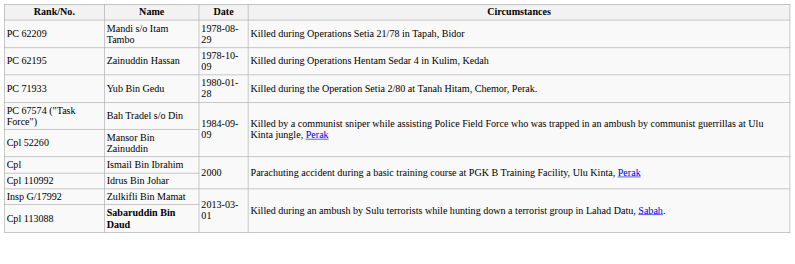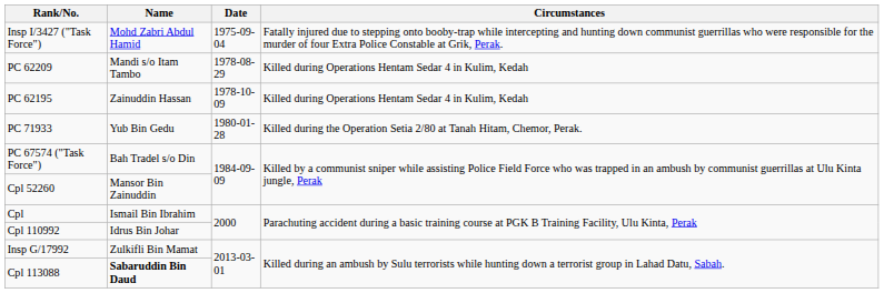 <table class="wikitable ">
 <tr>
 <th>Rank/No.</th>
 <th>Name</th>
 <th>Date</th>
 <th>Circumstances</th>
 </tr>
 <tr>
+<td>Insp I/3427 ("Task Force")</td>
+<td><a href='#'>Mohd Zabri Abdul Hamid</a></td>
+<td>1975-09-04</td>
+<td>Fatally injured due to stepping onto booby-trap while intercepting and hunting down communist guerrillas who were responsible for the murder of four Extra Police Constable at Grik, <a href='#'>Perak</a>.</td>
+</tr>
+<tr>
 <td>PC 62209</td>
 <td>Mandi s/o Itam Tambo</td>
 <td>1978-08-29</td>
-<td>Killed during Operations Setia 21/78 in Tapah, Bidor</td>
+<td>Killed during Operations Hentam Sedar 4 in Kulim, Kedah</td>
 </tr>
 <tr>
 <td>PC 62195</td>
 <td>Zainuddin Hassan</td>
 <td>1978-10-09</td>
 <td>Killed during Operations Hentam Sedar 4 in Kulim, Kedah</td>
 </tr>
 <tr>
 <td>PC 71933</td>
 <td>Yub Bin Gedu</td>
 <td>1980-01-28</td>
 <td>Killed during the Operation Setia 2/80 at Tanah Hitam, Chemor, Perak.</td>
 </tr>
 <tr>
 <td>PC 67574 ("Task Force")</td>
 <td>Bah Tradel s/o Din</td>
 <td rowspan="2">1984-09-09</td>
 <td rowspan="2">Killed by a communist sniper while assisting Police Field Force who was trapped in an ambush by communist guerrillas at Ulu Kinta jungle, <a href='#'>Perak</a></td>
 </tr>
 <tr>
 <td>Cpl 52260</td>
 <td>Mansor Bin Zainuddin</td>
 </tr>
 <tr>
 <td>Cpl</td>
 <td>Ismail Bin Ibrahim</td>
 <td rowspan="2">2000</td>
 <td rowspan="2">Parachuting accident during a basic training course at PGK B Training Facility, Ulu Kinta, <a href='#'>Perak</a></td>
 </tr>
 <tr>
 <td>Cpl 110992</td>
 <td>Idrus Bin Johar</td>
 </tr>
 <tr>
 <td>Insp G/17992</td>
 <td>Zulkifli Bin Mamat</td>
 <td rowspan="2">2013-03-01</td>
 <td rowspan="2">Killed during an ambush by Sulu terrorists while hunting down a terrorist group in Lahad Datu, <a href='#'>Sabah</a>.</td>
 </tr>
 <tr>
 <td>Cpl 113088</td>
 <td><strong>Sabaruddin Bin Daud</strong></td>
 </tr>
 </table>
